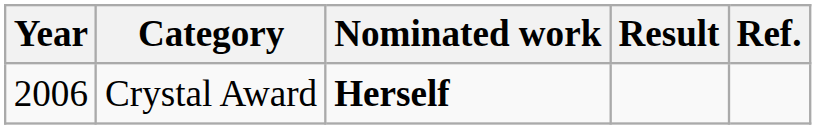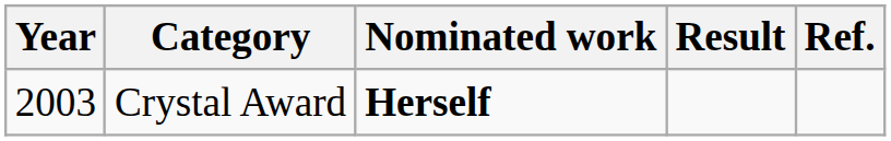 <table class="wikitable">
 <tr>
 <th>Year</th>
 <th>Category</th>
 <th>Nominated work</th>
 <th>Result</th>
 <th>Ref.</th>
 </tr>
 <tr>
-<td>2006</td>
+<td>2003</td>
 <td>Crystal Award</td>
 <td><strong>Herself</strong></td>
 <td></td>
 <td align="center"></td>
 </tr>
 </table>
